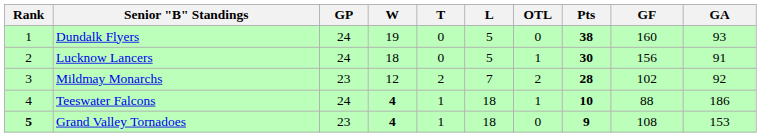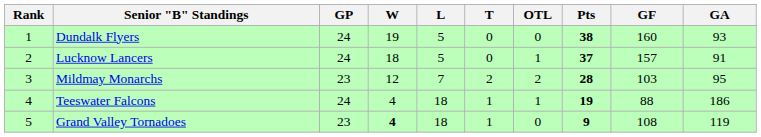 <table class="wikitable" style="text-align:center" width:50em">
 <tr>
 <th bgcolor="#DDDDFF" width="5%">Rank</th>
 <th bgcolor="#DDDDFF" width="27.5%">Senior "B" Standings</th>
 <th bgcolor="#DDDDFF" width="5%">GP</th>
 <th bgcolor="#DDDDFF" width="5%">W</th>
+<th bgcolor="#DDDDFF" width="5%">L</th>
 <th bgcolor="#DDDDFF" width="5%">T</th>
-<th bgcolor="#DDDDFF" width="5%">L</th>
 <th bgcolor="#DDDDFF" width="5%">OTL</th>
 <th bgcolor="#DDDDFF" width="5%">Pts</th>
 <th bgcolor="#DDDDFF" width="7.5%">GF</th>
 <th bgcolor="#DDDDFF" width="7.5%">GA</th>
 </tr>
 <tr bgcolor="#bbffbb">
 <td>1</td>
 <td align=left><a href='#'>Dundalk Flyers</a></td>
 <td>24</td>
 <td>19</td>
+<td>5</td>
 <td>0</td>
-<td>5</td>
 <td>0</td>
 <td><strong>38</strong></td>
 <td>160</td>
 <td>93</td>
 </tr>
 <tr bgcolor="#bbffbb">
 <td>2</td>
 <td align=left><a href='#'>Lucknow Lancers</a></td>
 <td>24</td>
 <td>18</td>
+<td>5</td>
 <td>0</td>
-<td>5</td>
 <td>1</td>
-<td><strong>30</strong></td>
-<td>156</td>
+<td><strong>37</strong></td>
+<td>157</td>
 <td>91</td>
 </tr>
 <tr bgcolor="#bbffbb">
 <td>3</td>
 <td align=left><a href='#'>Mildmay Monarchs</a></td>
 <td>23</td>
 <td>12</td>
-<td>2</td>
 <td>7</td>
 <td>2</td>
+<td>2</td>
 <td><strong>28</strong></td>
-<td>102</td>
-<td>92</td>
+<td>103</td>
+<td>95</td>
 </tr>
 <tr bgcolor="#bbffbb">
 <td>4</td>
 <td align=left><a href='#'>Teeswater Falcons</a></td>
 <td>24</td>
-<td><strong>4</strong></td>
-<td>1</td>
+<td>4</td>
 <td>18</td>
 <td>1</td>
-<td><strong>10</strong></td>
+<td>1</td>
+<td><strong>19</strong></td>
 <td>88</td>
 <td>186</td>
 </tr>
 <tr bgcolor="#bbffbb">
-<td><strong>5</strong></td>
+<td>5</td>
 <td align=left><a href='#'>Grand Valley Tornadoes</a></td>
 <td>23</td>
 <td><strong>4</strong></td>
+<td>18</td>
 <td>1</td>
-<td>18</td>
 <td>0</td>
 <td><strong>9</strong></td>
 <td>108</td>
-<td>153</td>
+<td>119</td>
 </tr>
 </table>
